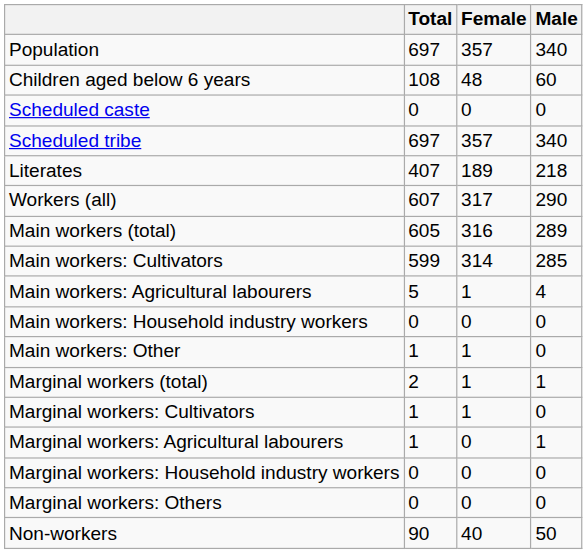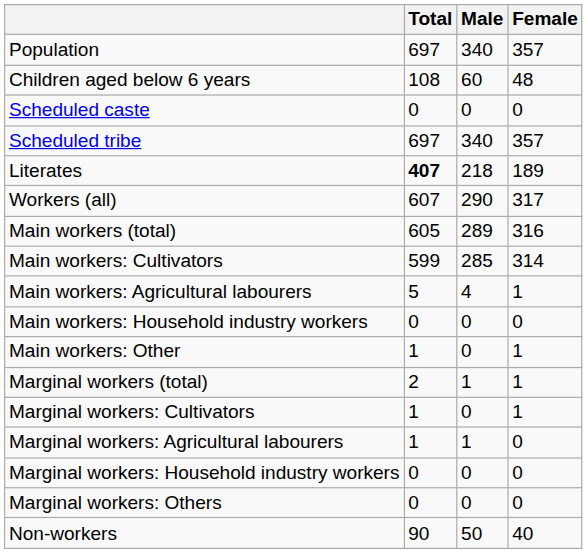 <table class="wikitable sortable">
 <tr>
 <th></th>
 <th>Total</th>
+<th>Male</th>
 <th>Female</th>
-<th>Male</th>
 </tr>
 <tr>
 <td>Population</td>
 <td>697</td>
+<td>340</td>
 <td>357</td>
-<td>340</td>
 </tr>
 <tr>
 <td>Children aged below 6 years</td>
 <td>108</td>
+<td>60</td>
 <td>48</td>
-<td>60</td>
 </tr>
 <tr>
 <td><a href='#'>Scheduled caste</a></td>
 <td>0</td>
 <td>0</td>
 <td>0</td>
 </tr>
 <tr>
 <td><a href='#'>Scheduled tribe</a></td>
 <td>697</td>
+<td>340</td>
 <td>357</td>
-<td>340</td>
 </tr>
 <tr>
 <td>Literates</td>
-<td>407</td>
+<td><strong>407</strong></td>
+<td>218</td>
 <td>189</td>
-<td>218</td>
 </tr>
 <tr>
 <td>Workers (all)</td>
 <td>607</td>
+<td>290</td>
 <td>317</td>
-<td>290</td>
 </tr>
 <tr>
 <td>Main workers (total)</td>
 <td>605</td>
+<td>289</td>
 <td>316</td>
-<td>289</td>
 </tr>
 <tr>
 <td>Main workers: Cultivators</td>
 <td>599</td>
+<td>285</td>
 <td>314</td>
-<td>285</td>
 </tr>
 <tr>
 <td>Main workers: Agricultural labourers</td>
 <td>5</td>
+<td>4</td>
 <td>1</td>
-<td>4</td>
 </tr>
 <tr>
 <td>Main workers: Household industry workers</td>
 <td>0</td>
 <td>0</td>
 <td>0</td>
 </tr>
 <tr>
 <td>Main workers: Other</td>
 <td>1</td>
+<td>0</td>
 <td>1</td>
-<td>0</td>
 </tr>
 <tr>
 <td>Marginal workers (total)</td>
 <td>2</td>
 <td>1</td>
 <td>1</td>
 </tr>
 <tr>
 <td>Marginal workers: Cultivators</td>
 <td>1</td>
+<td>0</td>
 <td>1</td>
-<td>0</td>
 </tr>
 <tr>
 <td>Marginal workers: Agricultural labourers</td>
 <td>1</td>
+<td>1</td>
 <td>0</td>
-<td>1</td>
 </tr>
 <tr>
 <td>Marginal workers: Household industry workers</td>
 <td>0</td>
 <td>0</td>
 <td>0</td>
 </tr>
 <tr>
 <td>Marginal workers: Others</td>
 <td>0</td>
 <td>0</td>
 <td>0</td>
 </tr>
 <tr>
 <td>Non-workers</td>
 <td>90</td>
+<td>50</td>
 <td>40</td>
-<td>50</td>
 </tr>
 </table>
